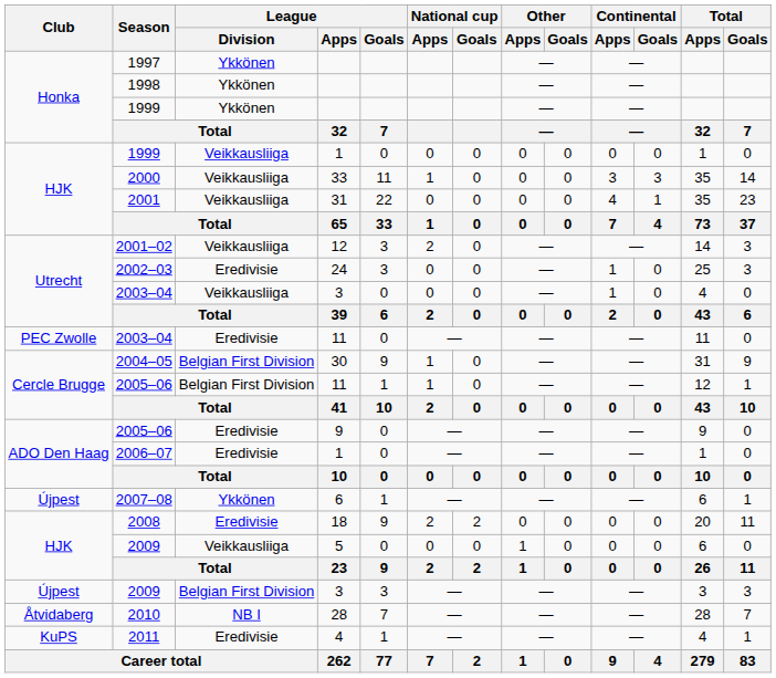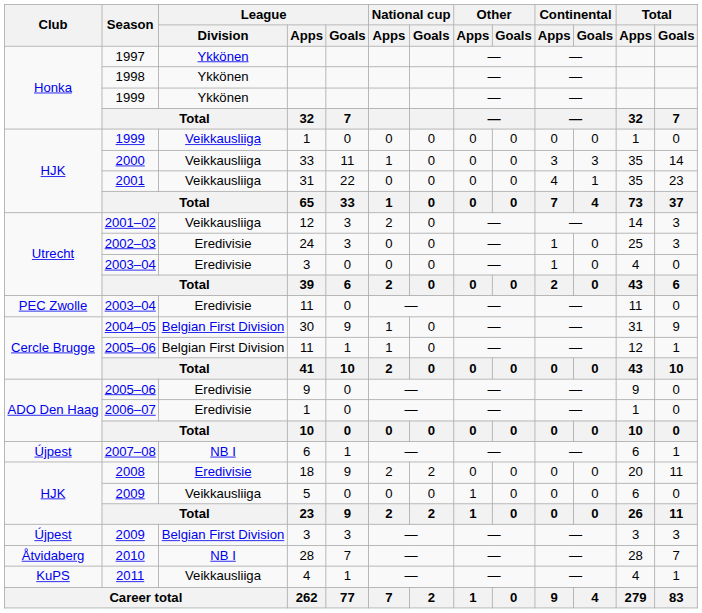 <table class="wikitable" style="text-align:center">
 <tr>
 <th rowspan="2">Club</th>
 <th rowspan="2">Season</th>
 <th colspan="3">League</th>
 <th colspan="2">National cup</th>
 <th colspan="2">Other</th>
 <th colspan="2">Continental</th>
 <th colspan="2">Total</th>
 </tr>
 <tr>
 <th>Division</th>
 <th>Apps</th>
 <th>Goals</th>
 <th>Apps</th>
 <th>Goals</th>
 <th>Apps</th>
 <th>Goals</th>
 <th>Apps</th>
 <th>Goals</th>
 <th>Apps</th>
 <th>Goals</th>
 </tr>
 <tr>
 <td rowspan="4"><a href='#'>Honka</a></td>
 <td>1997</td>
 <td><a href='#'>Ykkönen</a></td>
 <td></td>
 <td></td>
 <td></td>
 <td></td>
 <td colspan="2">—</td>
 <td colspan="2">—</td>
 <td></td>
 <td></td>
 </tr>
 <tr>
 <td>1998</td>
 <td>Ykkönen</td>
 <td></td>
 <td></td>
 <td></td>
 <td></td>
 <td colspan="2">—</td>
 <td colspan="2">—</td>
 <td></td>
 <td></td>
 </tr>
 <tr>
 <td>1999</td>
 <td>Ykkönen</td>
 <td></td>
 <td></td>
 <td></td>
 <td></td>
 <td colspan="2">—</td>
 <td colspan="2">—</td>
 <td></td>
 <td></td>
 </tr>
 <tr>
 <th colspan="2">Total</th>
 <th>32</th>
 <th>7</th>
 <th></th>
 <th></th>
 <th colspan="2">—</th>
 <th colspan="2">—</th>
 <th>32</th>
 <th>7</th>
 </tr>
 <tr>
 <td rowspan="4"><a href='#'>HJK</a></td>
 <td><a href='#'>1999</a></td>
 <td><a href='#'>Veikkausliiga</a></td>
 <td>1</td>
 <td>0</td>
 <td>0</td>
 <td>0</td>
 <td>0</td>
 <td>0</td>
 <td>0</td>
 <td>0</td>
 <td>1</td>
 <td>0</td>
 </tr>
 <tr>
 <td><a href='#'>2000</a></td>
 <td>Veikkausliiga</td>
 <td>33</td>
 <td>11</td>
 <td>1</td>
 <td>0</td>
 <td>0</td>
 <td>0</td>
 <td>3</td>
 <td>3</td>
 <td>35</td>
 <td>14</td>
 </tr>
 <tr>
 <td><a href='#'>2001</a></td>
 <td>Veikkausliiga</td>
 <td>31</td>
 <td>22</td>
 <td>0</td>
 <td>0</td>
 <td>0</td>
 <td>0</td>
 <td>4</td>
 <td>1</td>
 <td>35</td>
 <td>23</td>
 </tr>
 <tr>
 <th colspan="2">Total</th>
 <th>65</th>
 <th>33</th>
 <th>1</th>
 <th>0</th>
 <th>0</th>
 <th>0</th>
 <th>7</th>
 <th>4</th>
 <th>73</th>
 <th>37</th>
 </tr>
 <tr>
 <td rowspan="4"><a href='#'>Utrecht</a></td>
 <td><a href='#'>2001–02</a></td>
 <td>Veikkausliiga</td>
 <td>12</td>
 <td>3</td>
 <td>2</td>
 <td>0</td>
 <td colspan="2">—</td>
 <td colspan="2">—</td>
 <td>14</td>
 <td>3</td>
 </tr>
 <tr>
 <td><a href='#'>2002–03</a></td>
 <td>Eredivisie</td>
 <td>24</td>
 <td>3</td>
 <td>0</td>
 <td>0</td>
 <td colspan="2">—</td>
 <td>1</td>
 <td>0</td>
 <td>25</td>
 <td>3</td>
 </tr>
 <tr>
 <td><a href='#'>2003–04</a></td>
-<td>Veikkausliiga</td>
+<td>Eredivisie</td>
 <td>3</td>
 <td>0</td>
 <td>0</td>
 <td>0</td>
 <td colspan="2">—</td>
 <td>1</td>
 <td>0</td>
 <td>4</td>
 <td>0</td>
 </tr>
 <tr>
 <th colspan="2">Total</th>
 <th>39</th>
 <th>6</th>
 <th>2</th>
 <th>0</th>
 <th>0</th>
 <th>0</th>
 <th>2</th>
 <th>0</th>
 <th>43</th>
 <th>6</th>
 </tr>
 <tr>
 <td><a href='#'>PEC Zwolle</a></td>
 <td><a href='#'>2003–04</a></td>
 <td>Eredivisie</td>
 <td>11</td>
 <td>0</td>
 <td colspan="2">—</td>
 <td colspan="2">—</td>
 <td colspan="2">—</td>
 <td>11</td>
 <td>0</td>
 </tr>
 <tr>
 <td rowspan="3"><a href='#'>Cercle Brugge</a></td>
 <td><a href='#'>2004–05</a></td>
 <td><a href='#'>Belgian First Division</a></td>
 <td>30</td>
 <td>9</td>
 <td>1</td>
 <td>0</td>
 <td colspan="2">—</td>
 <td colspan="2">—</td>
 <td>31</td>
 <td>9</td>
 </tr>
 <tr>
 <td><a href='#'>2005–06</a></td>
 <td>Belgian First Division</td>
 <td>11</td>
 <td>1</td>
 <td>1</td>
 <td>0</td>
 <td colspan="2">—</td>
 <td colspan="2">—</td>
 <td>12</td>
 <td>1</td>
 </tr>
 <tr>
 <th colspan="2">Total</th>
 <th>41</th>
 <th>10</th>
 <th>2</th>
 <th>0</th>
 <th>0</th>
 <th>0</th>
 <th>0</th>
 <th>0</th>
 <th>43</th>
 <th>10</th>
 </tr>
 <tr>
 <td rowspan="3"><a href='#'>ADO Den Haag</a></td>
 <td><a href='#'>2005–06</a></td>
 <td>Eredivisie</td>
 <td>9</td>
 <td>0</td>
 <td colspan="2">—</td>
 <td colspan="2">—</td>
 <td colspan="2">—</td>
 <td>9</td>
 <td>0</td>
 </tr>
 <tr>
 <td><a href='#'>2006–07</a></td>
 <td>Eredivisie</td>
 <td>1</td>
 <td>0</td>
 <td colspan="2">—</td>
 <td colspan="2">—</td>
 <td colspan="2">—</td>
 <td>1</td>
 <td>0</td>
 </tr>
 <tr>
 <th colspan="2">Total</th>
 <th>10</th>
 <th>0</th>
 <th>0</th>
 <th>0</th>
 <th>0</th>
 <th>0</th>
 <th>0</th>
 <th>0</th>
 <th>10</th>
 <th>0</th>
 </tr>
 <tr>
 <td><a href='#'>Újpest</a></td>
 <td><a href='#'>2007–08</a></td>
-<td><a href='#'>Ykkönen</a></td>
+<td><a href='#'>NB I</a></td>
 <td>6</td>
 <td>1</td>
 <td colspan="2">—</td>
 <td colspan="2">—</td>
 <td colspan="2">—</td>
 <td>6</td>
 <td>1</td>
 </tr>
 <tr>
 <td rowspan="3"><a href='#'>HJK</a></td>
 <td><a href='#'>2008</a></td>
 <td><a href='#'>Eredivisie</a></td>
 <td>18</td>
 <td>9</td>
 <td>2</td>
 <td>2</td>
 <td>0</td>
 <td>0</td>
 <td>0</td>
 <td>0</td>
 <td>20</td>
 <td>11</td>
 </tr>
 <tr>
 <td><a href='#'>2009</a></td>
 <td>Veikkausliiga</td>
 <td>5</td>
 <td>0</td>
 <td>0</td>
 <td>0</td>
 <td>1</td>
 <td>0</td>
 <td>0</td>
 <td>0</td>
 <td>6</td>
 <td>0</td>
 </tr>
 <tr>
 <th colspan="2">Total</th>
 <th>23</th>
 <th>9</th>
 <th>2</th>
 <th>2</th>
 <th>1</th>
 <th>0</th>
 <th>0</th>
 <th>0</th>
 <th>26</th>
 <th>11</th>
 </tr>
 <tr>
 <td><a href='#'>Újpest</a></td>
 <td><a href='#'>2009</a></td>
 <td><a href='#'>Belgian First Division</a></td>
 <td>3</td>
 <td>3</td>
 <td colspan="2">—</td>
 <td colspan="2">—</td>
 <td colspan="2">—</td>
 <td>3</td>
 <td>3</td>
 </tr>
 <tr>
 <td><a href='#'>Åtvidaberg</a></td>
 <td><a href='#'>2010</a></td>
 <td><a href='#'>NB I</a></td>
 <td>28</td>
 <td>7</td>
 <td colspan="2">—</td>
 <td colspan="2">—</td>
 <td colspan="2">—</td>
 <td>28</td>
 <td>7</td>
 </tr>
 <tr>
 <td><a href='#'>KuPS</a></td>
 <td><a href='#'>2011</a></td>
-<td>Eredivisie</td>
+<td>Veikkausliiga</td>
 <td>4</td>
 <td>1</td>
 <td colspan="2">—</td>
 <td colspan="2">—</td>
 <td colspan="2">—</td>
 <td>4</td>
 <td>1</td>
 </tr>
 <tr>
 <th colspan="3">Career total</th>
 <th>262</th>
 <th>77</th>
 <th>7</th>
 <th>2</th>
 <th>1</th>
 <th>0</th>
 <th>9</th>
 <th>4</th>
 <th>279</th>
 <th>83</th>
 </tr>
 </table>
